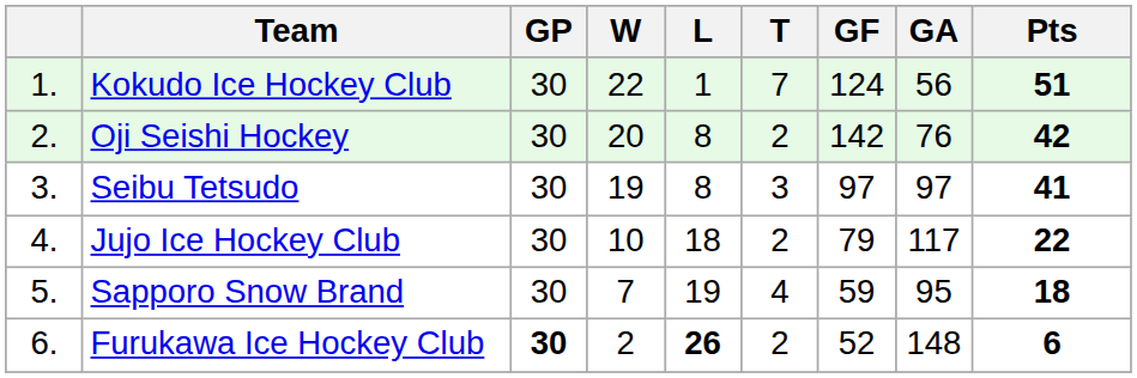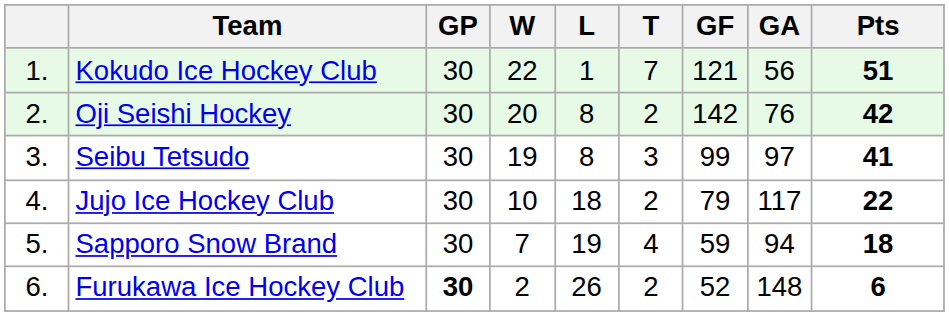 <table class="wikitable">
 <tr>
 <th width="30"></th>
 <th width="200">Team</th>
 <th width="30">GP</th>
 <th width="30">W</th>
 <th width="30">L</th>
 <th width="30">T</th>
 <th width="30">GF</th>
 <th width="30">GA</th>
 <th width="70">Pts</th>
 </tr>
 <tr bgcolor="#e6fae6" align="center">
 <td>1.</td>
 <td align="left"><a href='#'>Kokudo Ice Hockey Club</a></td>
 <td>30</td>
 <td>22</td>
 <td>1</td>
 <td>7</td>
-<td>124</td>
+<td>121</td>
 <td>56</td>
 <td><strong>51</strong></td>
 </tr>
 <tr bgcolor="#e6fae6" align="center">
 <td>2.</td>
 <td align="left"><a href='#'>Oji Seishi Hockey</a></td>
 <td>30</td>
 <td>20</td>
 <td>8</td>
 <td>2</td>
 <td>142</td>
 <td>76</td>
 <td><strong>42</strong></td>
 </tr>
 <tr bgcolor="#FFFFFF" align="center">
 <td>3.</td>
 <td align="left"><a href='#'>Seibu Tetsudo</a></td>
 <td>30</td>
 <td>19</td>
 <td>8</td>
 <td>3</td>
-<td>97</td>
+<td>99</td>
 <td>97</td>
 <td><strong>41</strong></td>
 </tr>
 <tr bgcolor="#FFFFFF" align="center">
 <td>4.</td>
 <td align="left"><a href='#'>Jujo Ice Hockey Club</a></td>
 <td>30</td>
 <td>10</td>
 <td>18</td>
 <td>2</td>
 <td>79</td>
 <td>117</td>
 <td><strong>22</strong></td>
 </tr>
 <tr bgcolor="#FFFFFF" align="center">
 <td>5.</td>
 <td align="left"><a href='#'>Sapporo Snow Brand</a></td>
 <td>30</td>
 <td>7</td>
 <td>19</td>
 <td>4</td>
 <td>59</td>
-<td>95</td>
+<td>94</td>
 <td><strong>18</strong></td>
 </tr>
 <tr bgcolor="#FFFFFF" align="center">
 <td>6.</td>
 <td align="left"><a href='#'>Furukawa Ice Hockey Club</a></td>
 <td><strong>30</strong></td>
 <td>2</td>
-<td><strong>26</strong></td>
+<td>26</td>
 <td>2</td>
 <td>52</td>
 <td>148</td>
 <td><strong>6</strong></td>
 </tr>
 </table>
